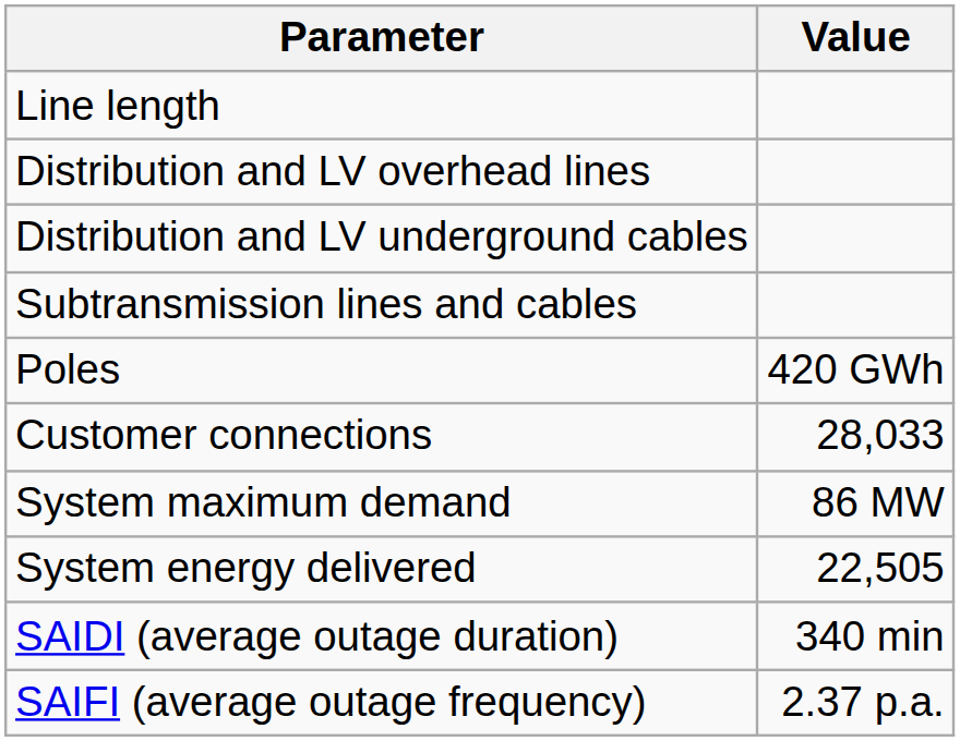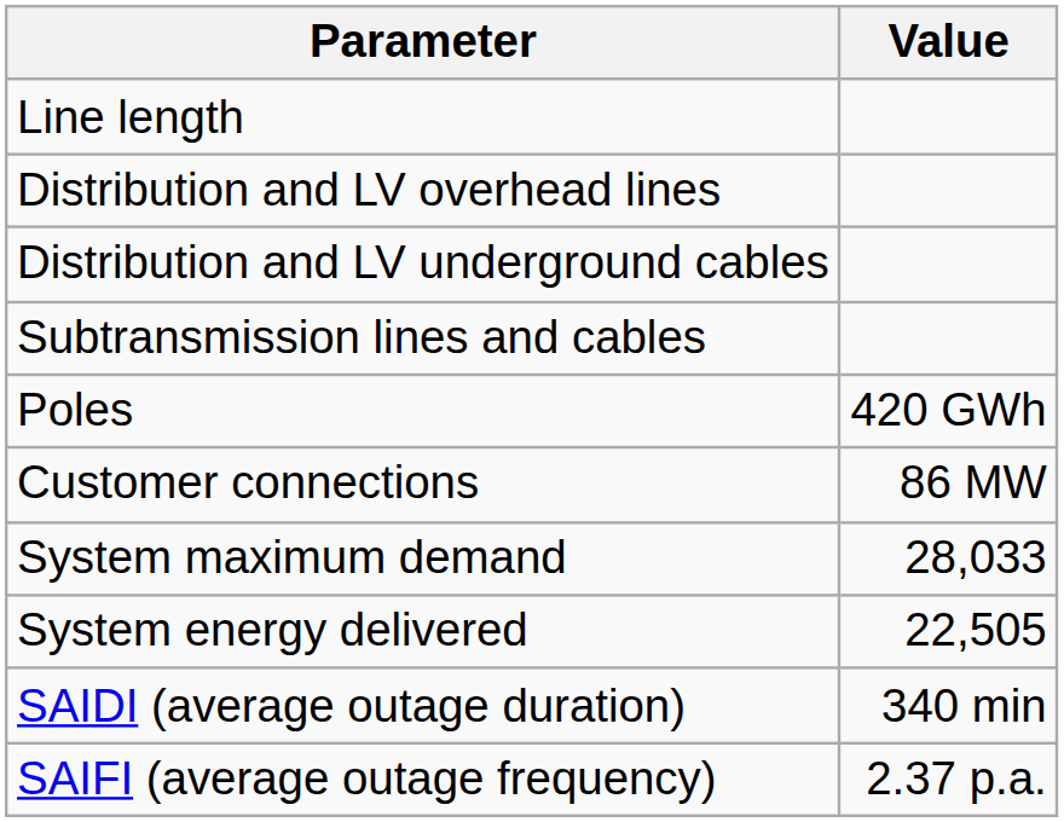 <table class="wikitable" border="1">
 <tr>
 <th>Parameter</th>
 <th>Value</th>
 </tr>
 <tr>
 <td>Line length</td>
 <td align="right"></td>
 </tr>
 <tr>
 <td>Distribution and LV overhead lines</td>
 <td align="right"></td>
 </tr>
 <tr>
 <td>Distribution and LV underground cables</td>
 <td align="right"></td>
 </tr>
 <tr>
 <td>Subtransmission lines and cables</td>
 <td align="right"></td>
 </tr>
 <tr>
 <td>Poles</td>
 <td align="right">420 GWh</td>
 </tr>
 <tr>
 <td>Customer connections</td>
-<td align="right">28,033</td>
+<td align="right">86 MW</td>
 </tr>
 <tr>
 <td>System maximum demand</td>
-<td align="right">86 MW</td>
+<td align="right">28,033</td>
 </tr>
 <tr>
 <td>System energy delivered</td>
 <td align="right">22,505</td>
 </tr>
 <tr>
 <td><a href='#'>SAIDI</a> (average outage duration)</td>
 <td align="right">340 min</td>
 </tr>
 <tr>
 <td><a href='#'>SAIFI</a> (average outage frequency)</td>
 <td align="right">2.37 p.a.</td>
 </tr>
 </table>
